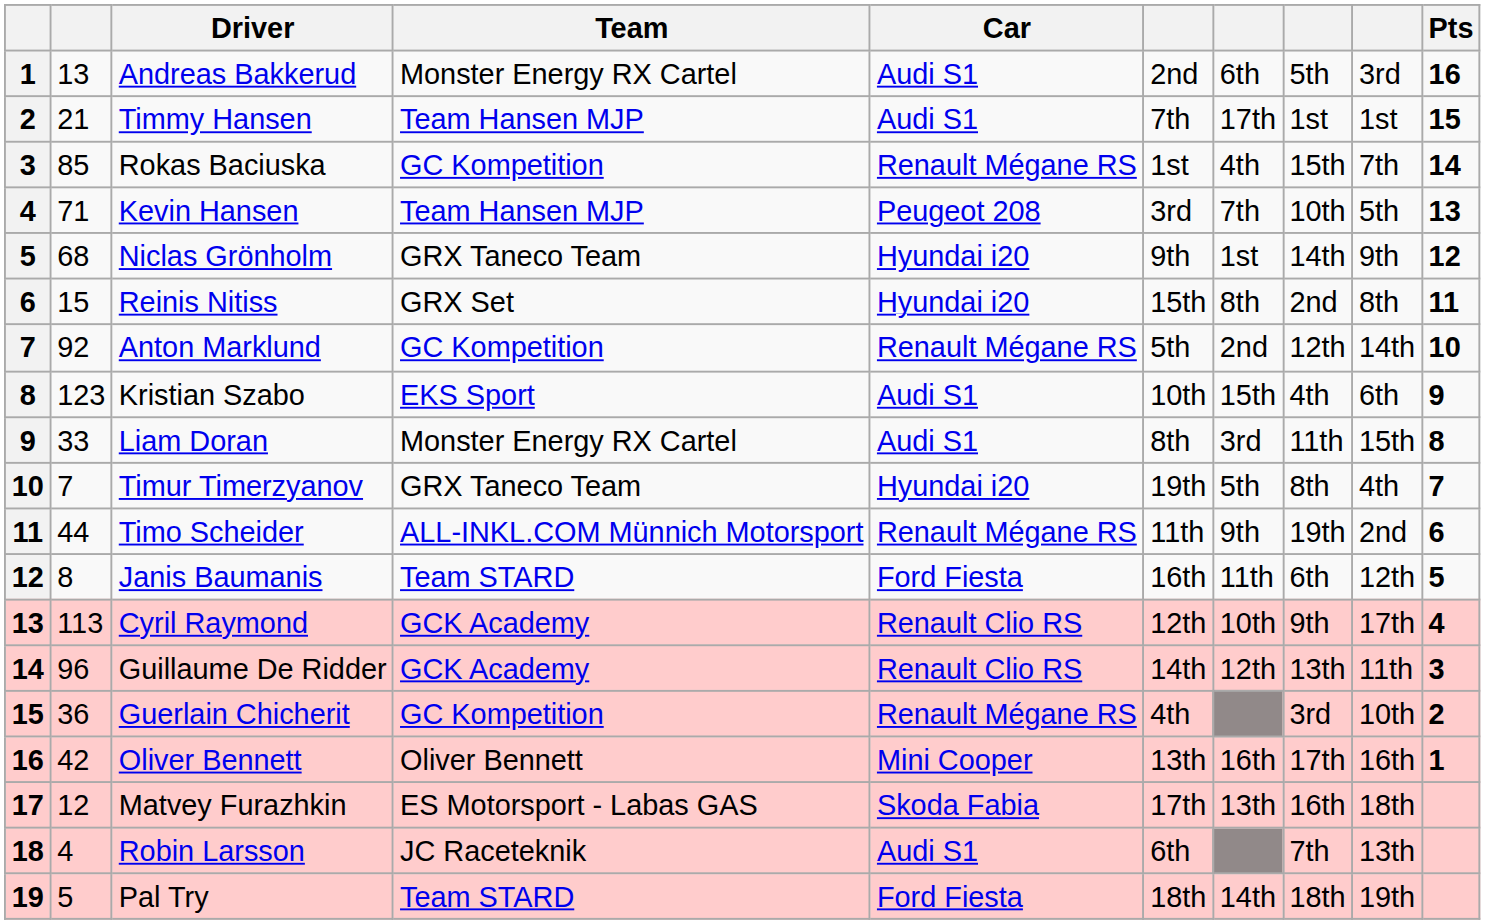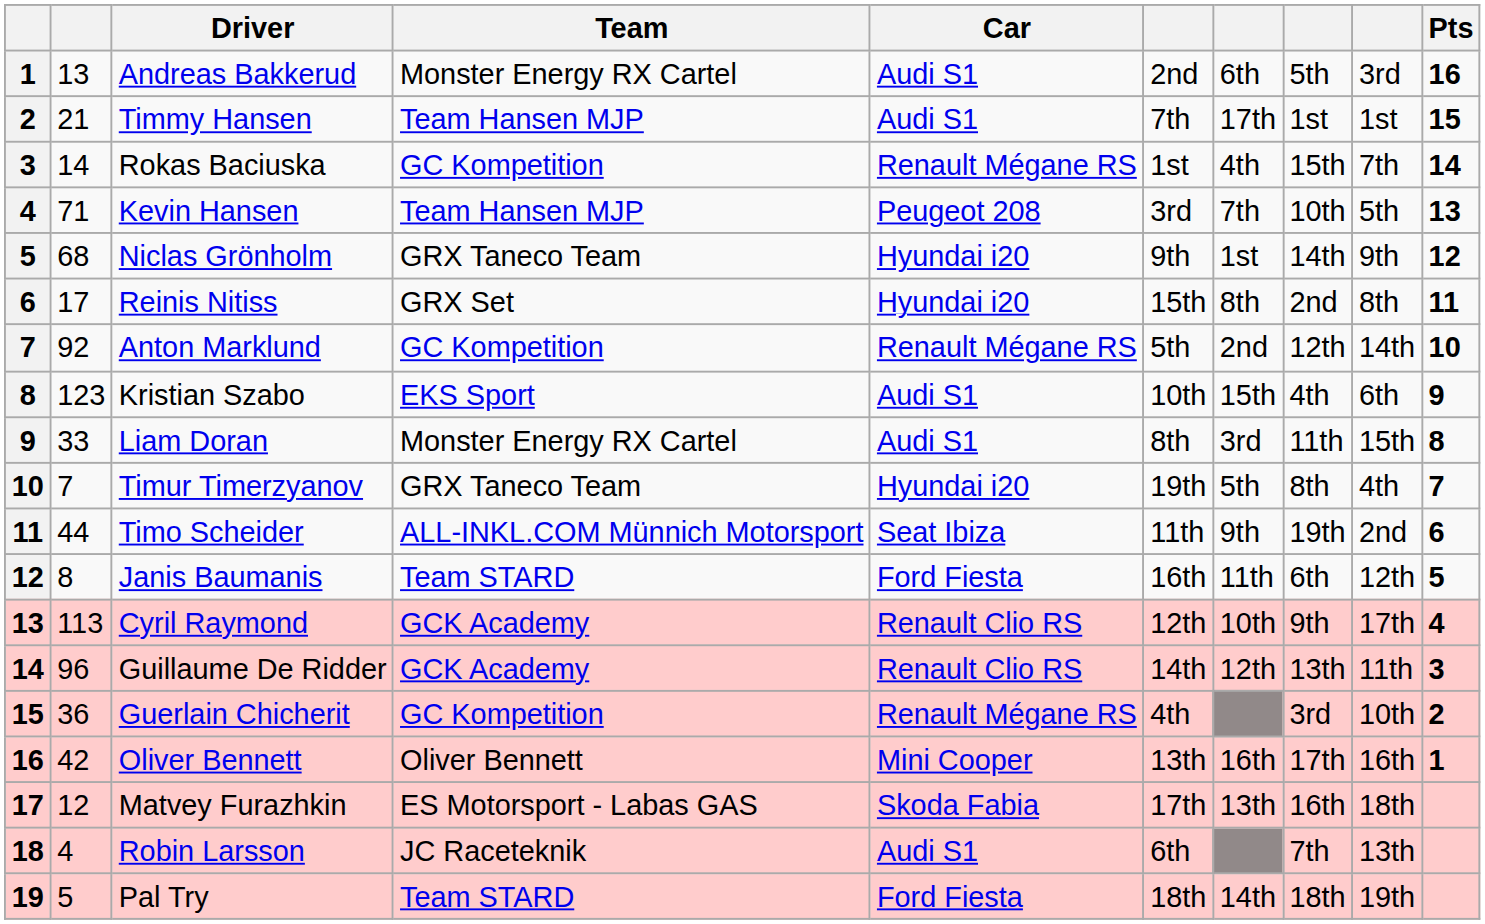 <table class="wikitable" style="font-size:95%">
 <tr>
 <th></th>
 <th></th>
 <th>Driver</th>
 <th>Team</th>
 <th>Car</th>
 <th></th>
 <th></th>
 <th></th>
 <th></th>
 <th>Pts</th>
 </tr>
 <tr>
 <th>1</th>
 <td>13</td>
 <td> <a href='#'>Andreas Bakkerud</a></td>
 <td>Monster Energy RX Cartel</td>
 <td><a href='#'>Audi S1</a></td>
 <td>2nd</td>
 <td>6th</td>
 <td>5th</td>
 <td>3rd</td>
 <td><strong>16</strong></td>
 </tr>
 <tr>
 <th>2</th>
 <td>21</td>
 <td> <a href='#'>Timmy Hansen</a></td>
 <td><a href='#'>Team Hansen MJP</a></td>
 <td><a href='#'>Audi S1</a></td>
 <td>7th</td>
 <td>17th</td>
 <td>1st</td>
 <td>1st</td>
 <td><strong>15</strong></td>
 </tr>
 <tr>
 <th>3</th>
-<td>85</td>
+<td>14</td>
 <td> Rokas Baciuska</td>
 <td><a href='#'>GC Kompetition</a></td>
 <td><a href='#'>Renault Mégane RS</a></td>
 <td>1st</td>
 <td>4th</td>
 <td>15th</td>
 <td>7th</td>
 <td><strong>14</strong></td>
 </tr>
 <tr>
 <th>4</th>
 <td>71</td>
 <td> <a href='#'>Kevin Hansen</a></td>
 <td><a href='#'>Team Hansen MJP</a></td>
 <td><a href='#'>Peugeot 208</a></td>
 <td>3rd</td>
 <td>7th</td>
 <td>10th</td>
 <td>5th</td>
 <td><strong>13</strong></td>
 </tr>
 <tr>
 <th>5</th>
 <td>68</td>
 <td> <a href='#'>Niclas Grönholm</a></td>
 <td>GRX Taneco Team</td>
 <td><a href='#'>Hyundai i20</a></td>
 <td>9th</td>
 <td>1st</td>
 <td>14th</td>
 <td>9th</td>
 <td><strong>12</strong></td>
 </tr>
 <tr>
 <th>6</th>
-<td>15</td>
+<td>17</td>
 <td> <a href='#'>Reinis Nitiss</a></td>
 <td>GRX Set</td>
 <td><a href='#'>Hyundai i20</a></td>
 <td>15th</td>
 <td>8th</td>
 <td>2nd</td>
 <td>8th</td>
 <td><strong>11</strong></td>
 </tr>
 <tr>
 <th>7</th>
 <td>92</td>
 <td> <a href='#'>Anton Marklund</a></td>
 <td><a href='#'>GC Kompetition</a></td>
 <td><a href='#'>Renault Mégane RS</a></td>
 <td>5th</td>
 <td>2nd</td>
 <td>12th</td>
 <td>14th</td>
 <td><strong>10</strong></td>
 </tr>
 <tr>
 <th>8</th>
 <td>123</td>
 <td> Kristian Szabo</td>
 <td><a href='#'>EKS Sport</a></td>
 <td><a href='#'>Audi S1</a></td>
 <td>10th</td>
 <td>15th</td>
 <td>4th</td>
 <td>6th</td>
 <td><strong>9</strong></td>
 </tr>
 <tr>
 <th>9</th>
 <td>33</td>
 <td> <a href='#'>Liam Doran</a></td>
 <td>Monster Energy RX Cartel</td>
 <td><a href='#'>Audi S1</a></td>
 <td>8th</td>
 <td>3rd</td>
 <td>11th</td>
 <td>15th</td>
 <td><strong>8</strong></td>
 </tr>
 <tr>
 <th>10</th>
 <td>7</td>
 <td> <a href='#'>Timur Timerzyanov</a></td>
 <td>GRX Taneco Team</td>
 <td><a href='#'>Hyundai i20</a></td>
 <td>19th</td>
 <td>5th</td>
 <td>8th</td>
 <td>4th</td>
 <td><strong>7</strong></td>
 </tr>
 <tr>
 <th>11</th>
 <td>44</td>
 <td> <a href='#'>Timo Scheider</a></td>
 <td><a href='#'>ALL-INKL.COM Münnich Motorsport</a></td>
-<td><a href='#'>Renault Mégane RS</a></td>
+<td><a href='#'>Seat Ibiza</a></td>
 <td>11th</td>
 <td>9th</td>
 <td>19th</td>
 <td>2nd</td>
 <td><strong>6</strong></td>
 </tr>
 <tr>
 <th>12</th>
 <td>8</td>
 <td> <a href='#'>Janis Baumanis</a></td>
 <td><a href='#'>Team STARD</a></td>
 <td><a href='#'>Ford Fiesta</a></td>
 <td>16th</td>
 <td>11th</td>
 <td>6th</td>
 <td>12th</td>
 <td><strong>5</strong></td>
 </tr>
 <tr>
 <th style="background:#ffcccc;">13</th>
 <td style="background:#ffcccc;">113</td>
 <td style="background:#ffcccc;"> <a href='#'>Cyril Raymond</a></td>
 <td style="background:#ffcccc;"><a href='#'>GCK Academy</a></td>
 <td style="background:#ffcccc;"><a href='#'>Renault Clio RS</a></td>
 <td style="background:#ffcccc;">12th</td>
 <td style="background:#ffcccc;">10th</td>
 <td style="background:#ffcccc;">9th</td>
 <td style="background:#ffcccc;">17th</td>
 <td style="background:#ffcccc;"><strong>4</strong></td>
 </tr>
 <tr>
 <th style="background:#ffcccc;">14</th>
 <td style="background:#ffcccc;">96</td>
 <td style="background:#ffcccc;"> Guillaume De Ridder</td>
 <td style="background:#ffcccc;"><a href='#'>GCK Academy</a></td>
 <td style="background:#ffcccc;"><a href='#'>Renault Clio RS</a></td>
 <td style="background:#ffcccc;">14th</td>
 <td style="background:#ffcccc;">12th</td>
 <td style="background:#ffcccc;">13th</td>
 <td style="background:#ffcccc;">11th</td>
 <td style="background:#ffcccc;"><strong>3</strong></td>
 </tr>
 <tr>
 <th style="background:#ffcccc;">15</th>
 <td style="background:#ffcccc;">36</td>
 <td style="background:#ffcccc;"> <a href='#'>Guerlain Chicherit</a></td>
 <td style="background:#ffcccc;"><a href='#'>GC Kompetition</a></td>
 <td style="background:#ffcccc;"><a href='#'>Renault Mégane RS</a></td>
 <td style="background:#ffcccc;">4th</td>
 <td style="background:#918989;"><strong></strong></td>
 <td style="background:#ffcccc;">3rd</td>
 <td style="background:#ffcccc;">10th</td>
 <td style="background:#ffcccc;"><strong>2</strong></td>
 </tr>
 <tr>
 <th style="background:#ffcccc;">16</th>
 <td style="background:#ffcccc;">42</td>
 <td style="background:#ffcccc;"> <a href='#'>Oliver Bennett</a></td>
 <td style="background:#ffcccc;">Oliver Bennett</td>
 <td style="background:#ffcccc;"><a href='#'>Mini Cooper</a></td>
 <td style="background:#ffcccc;">13th</td>
 <td style="background:#ffcccc;">16th</td>
 <td style="background:#ffcccc;">17th</td>
 <td style="background:#ffcccc;">16th</td>
 <td style="background:#ffcccc;"><strong>1</strong></td>
 </tr>
 <tr>
 <th style="background:#ffcccc;">17</th>
 <td style="background:#ffcccc;">12</td>
 <td style="background:#ffcccc;"> Matvey Furazhkin</td>
 <td style="background:#ffcccc;">ES Motorsport - Labas GAS</td>
 <td style="background:#ffcccc;"><a href='#'>Skoda Fabia</a></td>
 <td style="background:#ffcccc;">17th</td>
 <td style="background:#ffcccc;">13th</td>
 <td style="background:#ffcccc;">16th</td>
 <td style="background:#ffcccc;">18th</td>
 <td style="background:#ffcccc;"></td>
 </tr>
 <tr>
 <th style="background:#ffcccc;">18</th>
 <td style="background:#ffcccc;">4</td>
 <td style="background:#ffcccc;"> <a href='#'>Robin Larsson</a></td>
 <td style="background:#ffcccc;">JC Raceteknik</td>
 <td style="background:#ffcccc;"><a href='#'>Audi S1</a></td>
 <td style="background:#ffcccc;">6th</td>
 <td style="background:#918989;"><strong></strong></td>
 <td style="background:#ffcccc;">7th</td>
 <td style="background:#ffcccc;">13th</td>
 <td style="background:#ffcccc;"></td>
 </tr>
 <tr>
 <th style="background:#ffcccc;">19</th>
 <td style="background:#ffcccc;">5</td>
 <td style="background:#ffcccc;"> Pal Try</td>
 <td style="background:#ffcccc;"><a href='#'>Team STARD</a></td>
 <td style="background:#ffcccc;"><a href='#'>Ford Fiesta</a></td>
 <td style="background:#ffcccc;">18th</td>
 <td style="background:#ffcccc;">14th</td>
 <td style="background:#ffcccc;">18th</td>
 <td style="background:#ffcccc;">19th</td>
 <td style="background:#ffcccc;"></td>
 </tr>
 </table>
